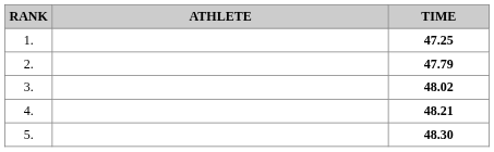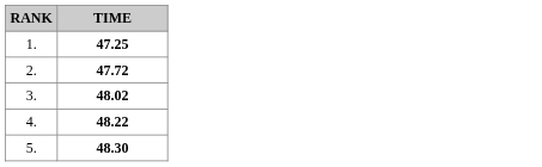 <table border="1" cellspacing="2" cellpadding="5" style="border-collapse: collapse; font-size: 100%;">
 <tr bgcolor="cccccc">
 <th>RANK</th>
-<th align="center" style="width: 25em">ATHLETE</th>
 <th align="center" style="width: 7em">TIME</th>
 </tr>
 <tr>
 <td align="center">1.</td>
-<td></td>
 <td align="center"><strong>47.25</strong></td>
 </tr>
 <tr>
 <td align="center">2.</td>
-<td></td>
-<td align="center"><strong>47.79</strong></td>
+<td align="center"><strong>47.72</strong></td>
 </tr>
 <tr>
 <td align="center">3.</td>
-<td></td>
 <td align="center"><strong>48.02</strong></td>
 </tr>
 <tr>
 <td align="center">4.</td>
-<td></td>
-<td align="center"><strong>48.21</strong></td>
+<td align="center"><strong>48.22</strong></td>
 </tr>
 <tr>
 <td align="center">5.</td>
-<td></td>
 <td align="center"><strong>48.30</strong></td>
 </tr>
 </table>
